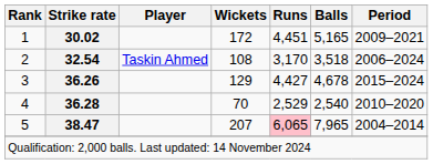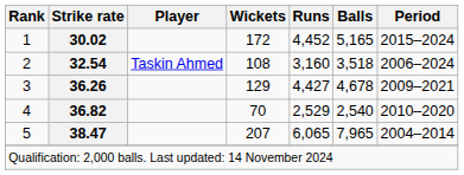 <table class="wikitable plainrowheaders sortable">
 <tr>
 <th scope=col>Rank</th>
 <th scope=col>Strike rate</th>
 <th scope=col>Player</th>
 <th scope=col>Wickets</th>
 <th scope=col>Runs</th>
 <th scope=col>Balls</th>
 <th scope=col>Period</th>
 </tr>
 <tr>
 <td align=center>1</td>
 <th scope=row style=text-align:center;>30.02</th>
 <td></td>
 <td align=center>172</td>
-<td align=center>4,451</td>
+<td align=center>4,452</td>
 <td align=center>5,165</td>
-<td>2009–2021</td>
+<td>2015–2024</td>
 </tr>
 <tr>
 <td align="center">2</td>
 <th scope="row" style="text-align:center;">32.54</th>
 <td><a href='#'>Taskin Ahmed</a></td>
 <td align="center">108</td>
-<td align="center">3,170</td>
+<td align="center">3,160</td>
 <td align="center">3,518</td>
 <td>2006–2024</td>
 </tr>
 <tr>
 <td align="center">3</td>
 <th scope="row" style="text-align:center;">36.26</th>
 <td></td>
 <td align=center>129</td>
 <td align=center>4,427</td>
 <td align=center>4,678</td>
-<td>2015–2024</td>
+<td>2009–2021</td>
 </tr>
 <tr>
 <td align="center">4</td>
-<th scope="row" style="text-align:center;">36.28</th>
+<th scope="row" style="text-align:center;">36.82</th>
 <td></td>
 <td align="center">70</td>
 <td align="center">2,529</td>
 <td align="center">2,540</td>
 <td>2010–2020</td>
 </tr>
 <tr>
 <td align=center>5</td>
 <th scope=row style=text-align:center;>38.47</th>
 <td></td>
 <td align=center>207</td>
-<td align=center style="background: pink;">6,065</td>
+<td align=center>6,065</td>
 <td align=center>7,965</td>
 <td>2004–2014</td>
 </tr>
 <tr>
 </tr>
 <tr class=sortbottom>
 <td colspan=7><small>Qualification: 2,000 balls. Last updated: 14 November 2024</small></td>
 </tr>
 </table>
